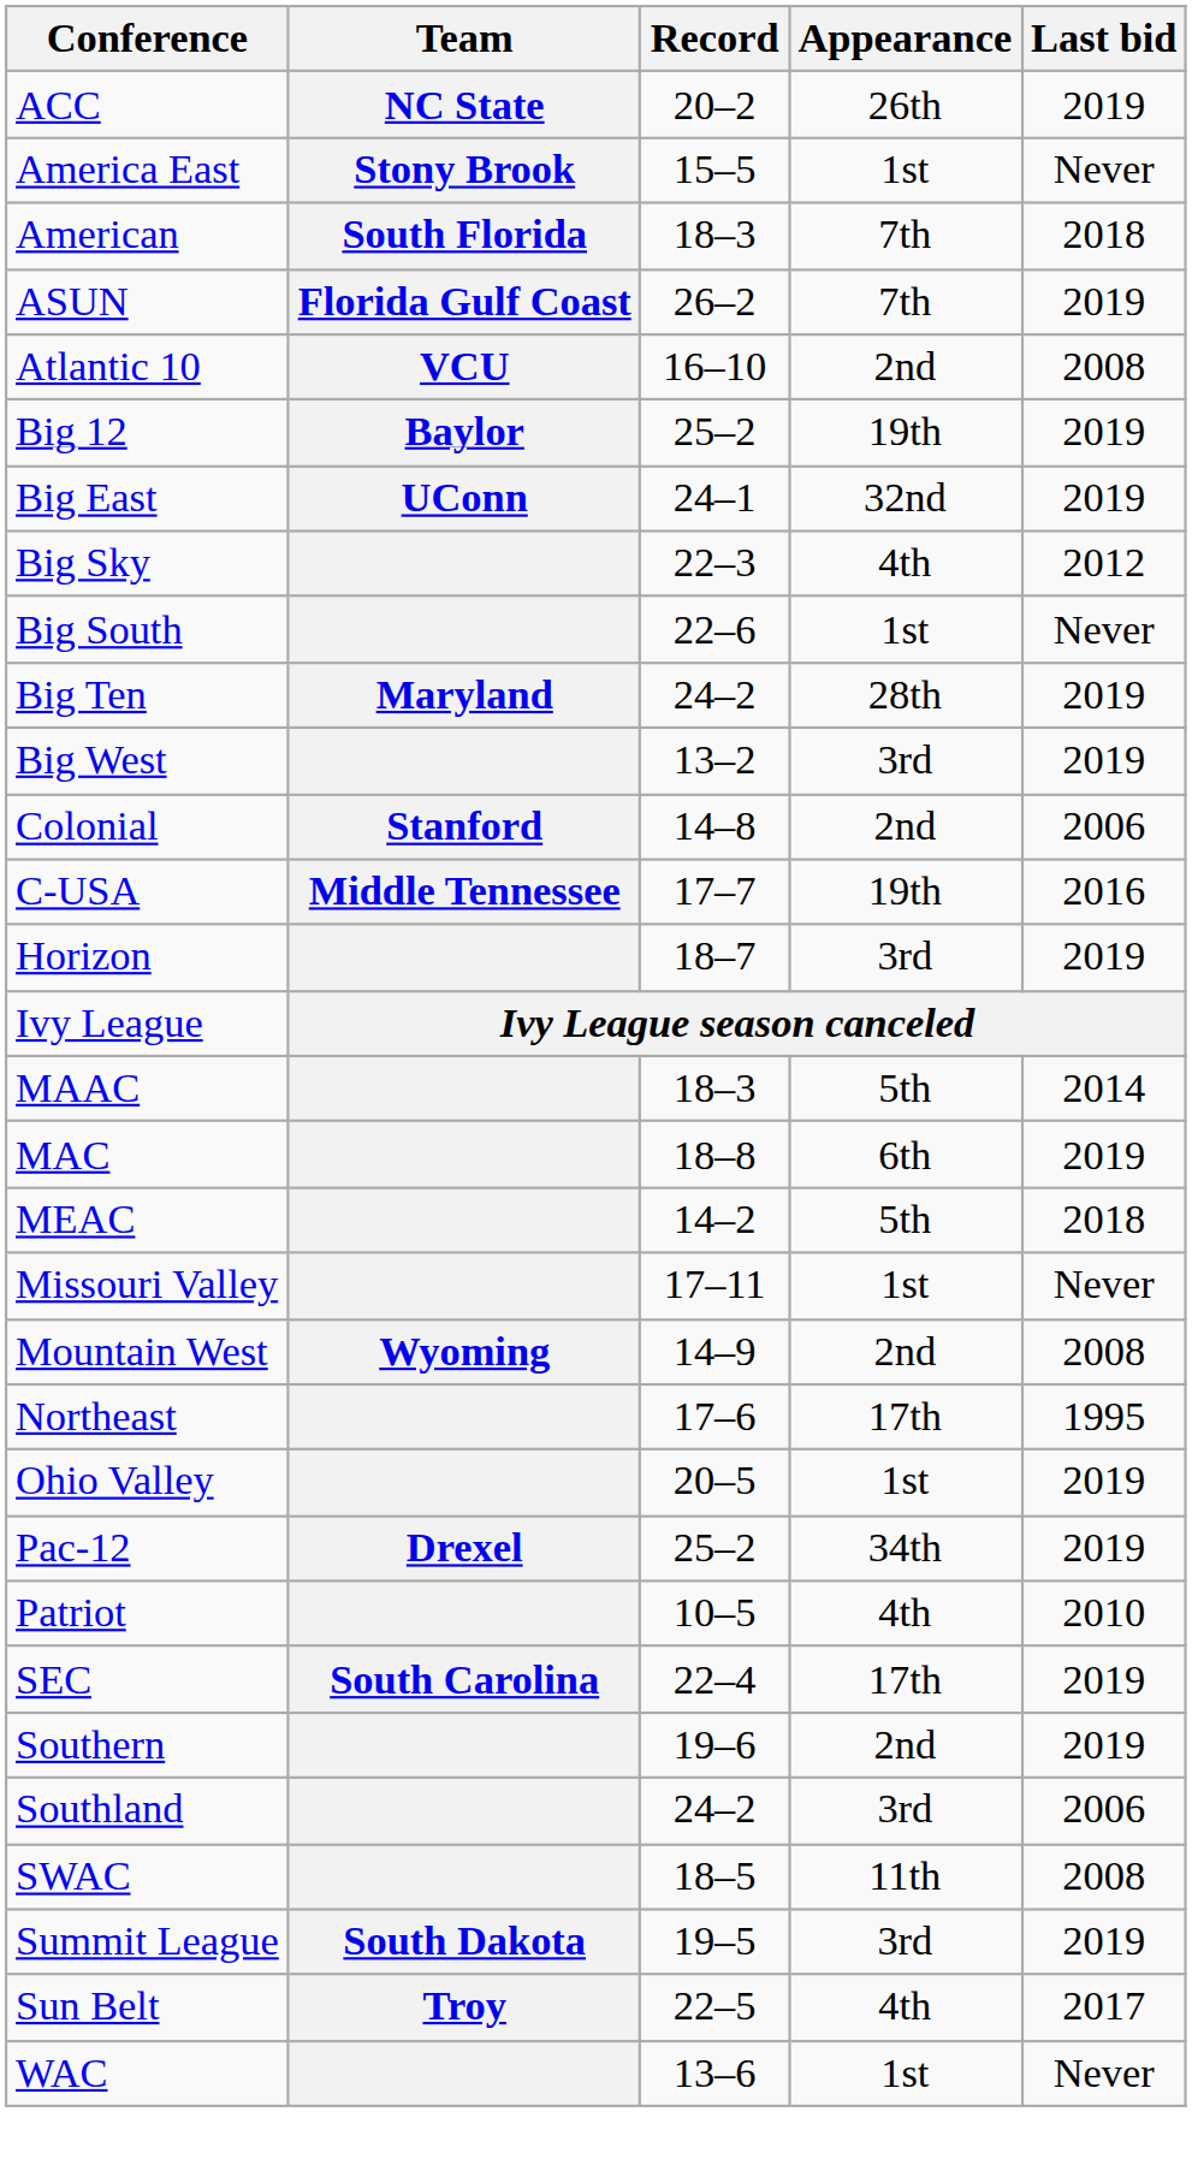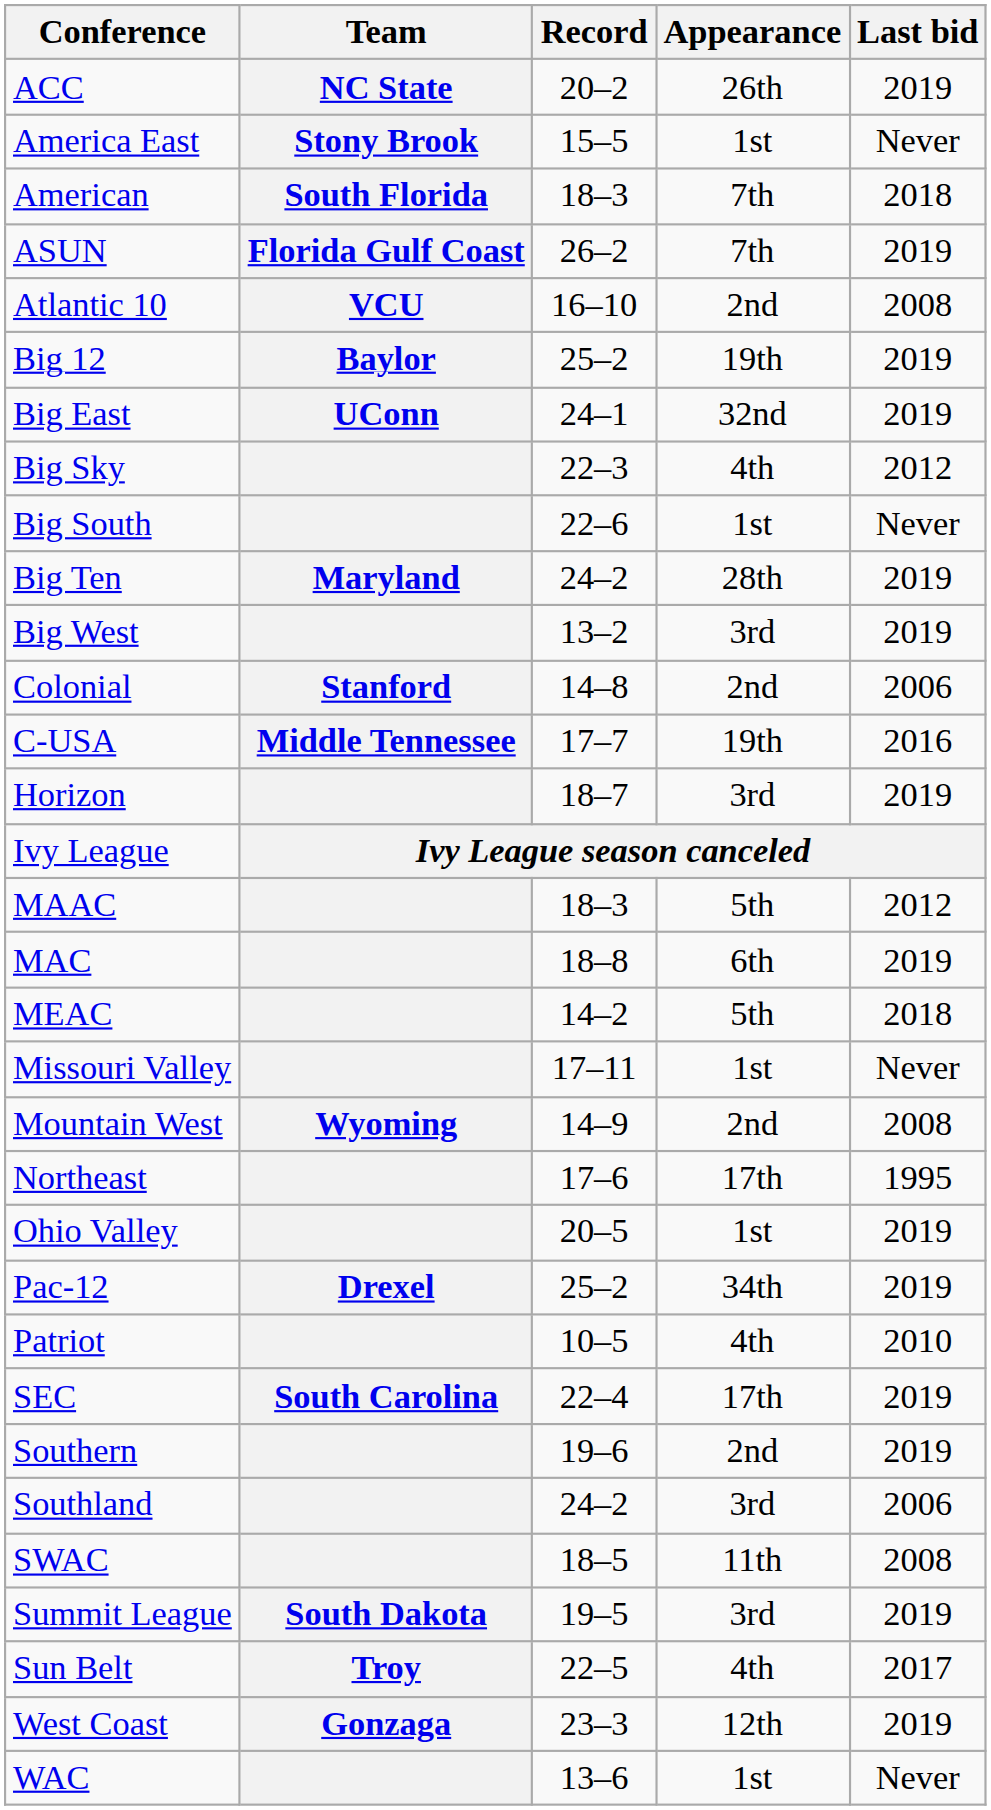 <table class="wikitable sortable plainrowheaders" style="text-align:center;">
 <tr>
 <th scope="col">Conference</th>
 <th scope="col">Team</th>
 <th scope="col" data-sort-type="number">Record</th>
 <th scope="col" data-sort-type="number">Appearance</th>
 <th scope="col">Last bid</th>
 </tr>
 <tr>
 <td align=left><a href='#'>ACC</a></td>
 <th scope="row" style="text-align:center"><a href='#'>NC State</a></th>
 <td align=center>20–2</td>
 <td align=center>26th</td>
 <td align=center>2019</td>
 </tr>
 <tr>
 <td align=left><a href='#'>America East</a></td>
 <th scope="row" style="text-align:center"><a href='#'>Stony Brook</a></th>
 <td align=center>15–5</td>
 <td align=center>1st</td>
 <td align=center>Never</td>
 </tr>
 <tr>
 <td align=left><a href='#'>American</a></td>
 <th scope="row" style="text-align:center"><a href='#'>South Florida</a></th>
 <td align=center>18–3</td>
 <td align=center>7th</td>
 <td align=center>2018</td>
 </tr>
 <tr>
 <td align=left><a href='#'>ASUN</a></td>
 <th scope="row" style="text-align:center"><a href='#'>Florida Gulf Coast</a></th>
 <td align=center>26–2</td>
 <td align=center>7th</td>
 <td align=center>2019</td>
 </tr>
 <tr>
 <td align=left><a href='#'>Atlantic 10</a></td>
 <th scope="row" style="text-align:center"><a href='#'>VCU</a></th>
 <td align=center>16–10</td>
 <td align=center>2nd</td>
 <td align=center>2008</td>
 </tr>
 <tr>
 <td align=left><a href='#'>Big 12</a></td>
 <th scope="row" style="text-align:center"><a href='#'>Baylor</a></th>
 <td align=center>25–2</td>
 <td align=center>19th</td>
 <td align=center>2019</td>
 </tr>
 <tr>
 <td align=left><a href='#'>Big East</a></td>
 <th scope="row" style="text-align:center"><a href='#'>UConn</a></th>
 <td align=center>24–1</td>
 <td align=center>32nd</td>
 <td align=center>2019</td>
 </tr>
 <tr>
 <td align=left><a href='#'>Big Sky</a></td>
 <th scope="row" style="text-align:center"></th>
 <td align=center>22–3</td>
 <td align=center>4th</td>
 <td align=center>2012</td>
 </tr>
 <tr>
 <td align=left><a href='#'>Big South</a></td>
 <th scope="row" style="text-align:center"></th>
 <td align=center>22–6</td>
 <td align=center>1st</td>
 <td align=center>Never</td>
 </tr>
 <tr>
 <td align=left><a href='#'>Big Ten</a></td>
 <th scope="row" style="text-align:center"><a href='#'>Maryland</a></th>
 <td align=center>24–2</td>
 <td align=center>28th</td>
 <td align=center>2019</td>
 </tr>
 <tr>
 <td align=left><a href='#'>Big West</a></td>
 <th scope="row" style="text-align:center"></th>
 <td align=center>13–2</td>
 <td align=center>3rd</td>
 <td align=center>2019</td>
 </tr>
 <tr>
 <td align=left><a href='#'>Colonial</a></td>
 <th scope="row" style="text-align:center"><a href='#'>Stanford</a></th>
 <td align=center>14–8</td>
 <td align=center>2nd</td>
 <td align=center>2006</td>
 </tr>
 <tr>
 <td align=left><a href='#'>C-USA</a></td>
 <th scope="row" style="text-align:center"><a href='#'>Middle Tennessee</a></th>
 <td align=center>17–7</td>
 <td align=center>19th</td>
 <td align=center>2016</td>
 </tr>
 <tr>
 <td align=left><a href='#'>Horizon</a></td>
 <th scope="row" style="text-align:center"></th>
 <td align=center>18–7</td>
 <td align=center>3rd</td>
 <td align=center>2019</td>
 </tr>
 <tr>
 <td align=left><a href='#'>Ivy League</a></td>
 <th scope="row"style="text-align:center"colspan=4><em>Ivy League season canceled</em></th>
 </tr>
 <tr>
 <td align=left><a href='#'>MAAC</a></td>
 <th scope="row" style="text-align:center"></th>
 <td align=center>18–3</td>
 <td align=center>5th</td>
-<td align=center>2014</td>
+<td align=center>2012</td>
 </tr>
 <tr>
 <td align=left><a href='#'>MAC</a></td>
 <th scope="row" style="text-align:center"></th>
 <td align=center>18–8</td>
 <td align=center>6th</td>
 <td align=center>2019</td>
 </tr>
 <tr>
 <td align=left><a href='#'>MEAC</a></td>
 <th scope="row" style="text-align:center"></th>
 <td align=center>14–2</td>
 <td align=center>5th</td>
 <td align=center>2018</td>
 </tr>
 <tr>
 <td align=left><a href='#'>Missouri Valley</a></td>
 <th scope="row" style="text-align:center"></th>
 <td align=center>17–11</td>
 <td align=center>1st</td>
 <td align=center>Never</td>
 </tr>
 <tr>
 <td align=left><a href='#'>Mountain West</a></td>
 <th scope="row" style="text-align:center"><a href='#'>Wyoming</a></th>
 <td align=center>14–9</td>
 <td align=center>2nd</td>
 <td align=center>2008</td>
 </tr>
 <tr>
 <td align=left><a href='#'>Northeast</a></td>
 <th scope="row" style="text-align:center"></th>
 <td align=center>17–6</td>
 <td align=center>17th</td>
 <td align=center>1995</td>
 </tr>
 <tr>
 <td align=left><a href='#'>Ohio Valley</a></td>
 <th scope="row" style="text-align:center"></th>
 <td align=center>20–5</td>
 <td align=center>1st</td>
 <td align=center>2019</td>
 </tr>
 <tr>
 <td align=left><a href='#'>Pac-12</a></td>
 <th scope="row" style="text-align:center"><a href='#'>Drexel</a></th>
 <td align=center>25–2</td>
 <td align=center>34th</td>
 <td align=center>2019</td>
 </tr>
 <tr>
 <td align=left><a href='#'>Patriot</a></td>
 <th scope="row" style="text-align:center"></th>
 <td align=center>10–5</td>
 <td align=center>4th</td>
 <td align=center>2010</td>
 </tr>
 <tr>
 <td align=left><a href='#'>SEC</a></td>
 <th scope="row" style="text-align:center"><a href='#'>South Carolina</a></th>
 <td align=center>22–4</td>
 <td align=center>17th</td>
 <td align=center>2019</td>
 </tr>
 <tr>
 <td align=left><a href='#'>Southern</a></td>
 <th scope="row" style="text-align:center"></th>
 <td align=center>19–6</td>
 <td align=center>2nd</td>
 <td align=center>2019</td>
 </tr>
 <tr>
 <td align=left><a href='#'>Southland</a></td>
 <th scope="row" style="text-align:center"></th>
 <td align=center>24–2</td>
 <td align=center>3rd</td>
 <td align=center>2006</td>
 </tr>
 <tr>
 <td align=left><a href='#'>SWAC</a></td>
 <th scope="row" style="text-align:center"></th>
 <td align=center>18–5</td>
 <td align=center>11th</td>
 <td align=center>2008</td>
 </tr>
 <tr>
 <td align=left><a href='#'>Summit League</a></td>
 <th scope="row" style="text-align:center"><a href='#'>South Dakota</a></th>
 <td align=center>19–5</td>
 <td align=center>3rd</td>
 <td align=center>2019</td>
 </tr>
 <tr>
 <td align=left><a href='#'>Sun Belt</a></td>
 <th scope="row" style="text-align:center"><a href='#'>Troy</a></th>
 <td align=center>22–5</td>
 <td align=center>4th</td>
 <td align=center>2017</td>
 </tr>
 <tr>
+<td align=left><a href='#'>West Coast</a></td>
+<th scope="row" style="text-align:center"><a href='#'>Gonzaga</a></th>
+<td align=center>23–3</td>
+<td align=center>12th</td>
+<td align=center>2019</td>
+</tr>
+<tr>
 <td align=left><a href='#'>WAC</a></td>
 <th scope="row" style="text-align:center"></th>
 <td align=center>13–6</td>
 <td align=center>1st</td>
 <td align=center>Never</td>
 </tr>
 </table>
